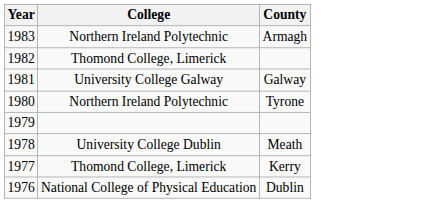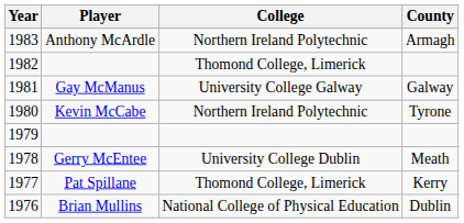 <table class="wikitable">
 <tr style="background:#efefef">
 <th>Year</th>
+<th>Player</th>
 <th>College</th>
 <th>County</th>
 </tr>
 <tr align="center">
 <td>1983</td>
+<td>Anthony McArdle</td>
 <td>Northern Ireland Polytechnic</td>
 <td>Armagh</td>
 </tr>
 <tr align="center">
 <td>1982</td>
+<td></td>
 <td>Thomond College, Limerick</td>
 <td></td>
 </tr>
 <tr align="center">
 <td>1981</td>
+<td><a href='#'>Gay McManus</a></td>
 <td>University College Galway</td>
 <td>Galway</td>
 </tr>
 <tr align="center">
 <td>1980</td>
+<td><a href='#'>Kevin McCabe</a></td>
 <td>Northern Ireland Polytechnic</td>
 <td>Tyrone</td>
 </tr>
 <tr align="center">
 <td>1979</td>
 <td></td>
 <td></td>
+<td></td>
 </tr>
 <tr align="center">
 <td>1978</td>
+<td><a href='#'>Gerry McEntee</a></td>
 <td>University College Dublin</td>
 <td>Meath</td>
 </tr>
 <tr align="center">
 <td>1977</td>
+<td><a href='#'>Pat Spillane</a></td>
 <td>Thomond College, Limerick</td>
 <td>Kerry</td>
 </tr>
 <tr align="center">
 <td>1976</td>
+<td><a href='#'>Brian Mullins</a></td>
 <td>National College of Physical Education</td>
 <td>Dublin</td>
 </tr>
 </table>
